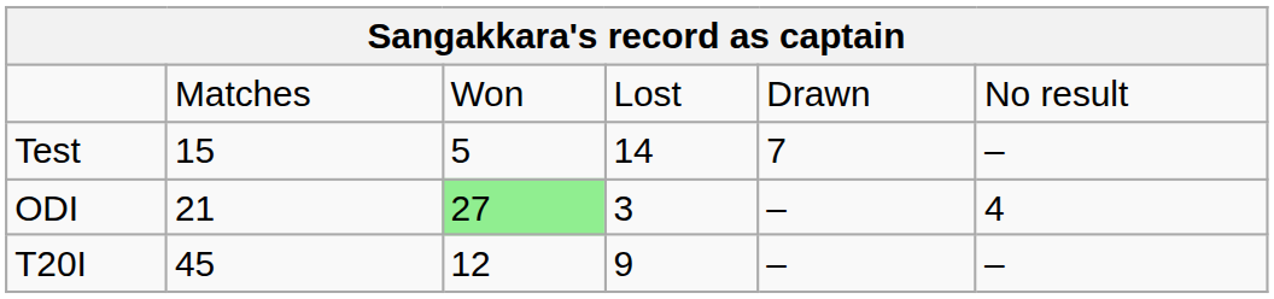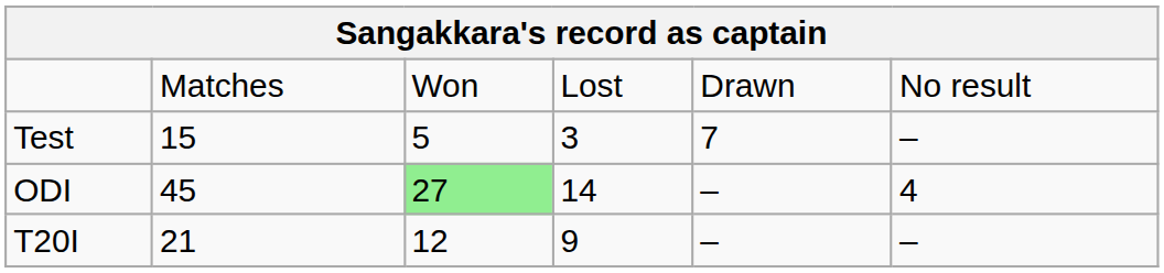 <table class="wikitable" style="float: right; margin-left: 1em; width: 40%; font-size: 90%;" cellspacing="5">
 <tr>
 <th colspan="7"><strong>Sangakkara's record as captain</strong></th>
 </tr>
 <tr>
 <td> </td>
 <td>Matches</td>
 <td>Won</td>
 <td>Lost</td>
 <td>Drawn</td>
 <td>No result</td>
 </tr>
 <tr>
 <td>Test</td>
 <td>15</td>
 <td>5</td>
-<td>14</td>
+<td>3</td>
 <td>7</td>
 <td>–</td>
 </tr>
 <tr>
 <td>ODI</td>
-<td>21</td>
+<td>45</td>
 <td style="background: lightgreen;">27</td>
-<td>3</td>
+<td>14</td>
 <td>–</td>
 <td>4</td>
 </tr>
 <tr>
 <td>T20I</td>
-<td>45</td>
+<td>21</td>
 <td>12</td>
 <td>9</td>
 <td>–</td>
 <td>–</td>
 </tr>
 </table>
